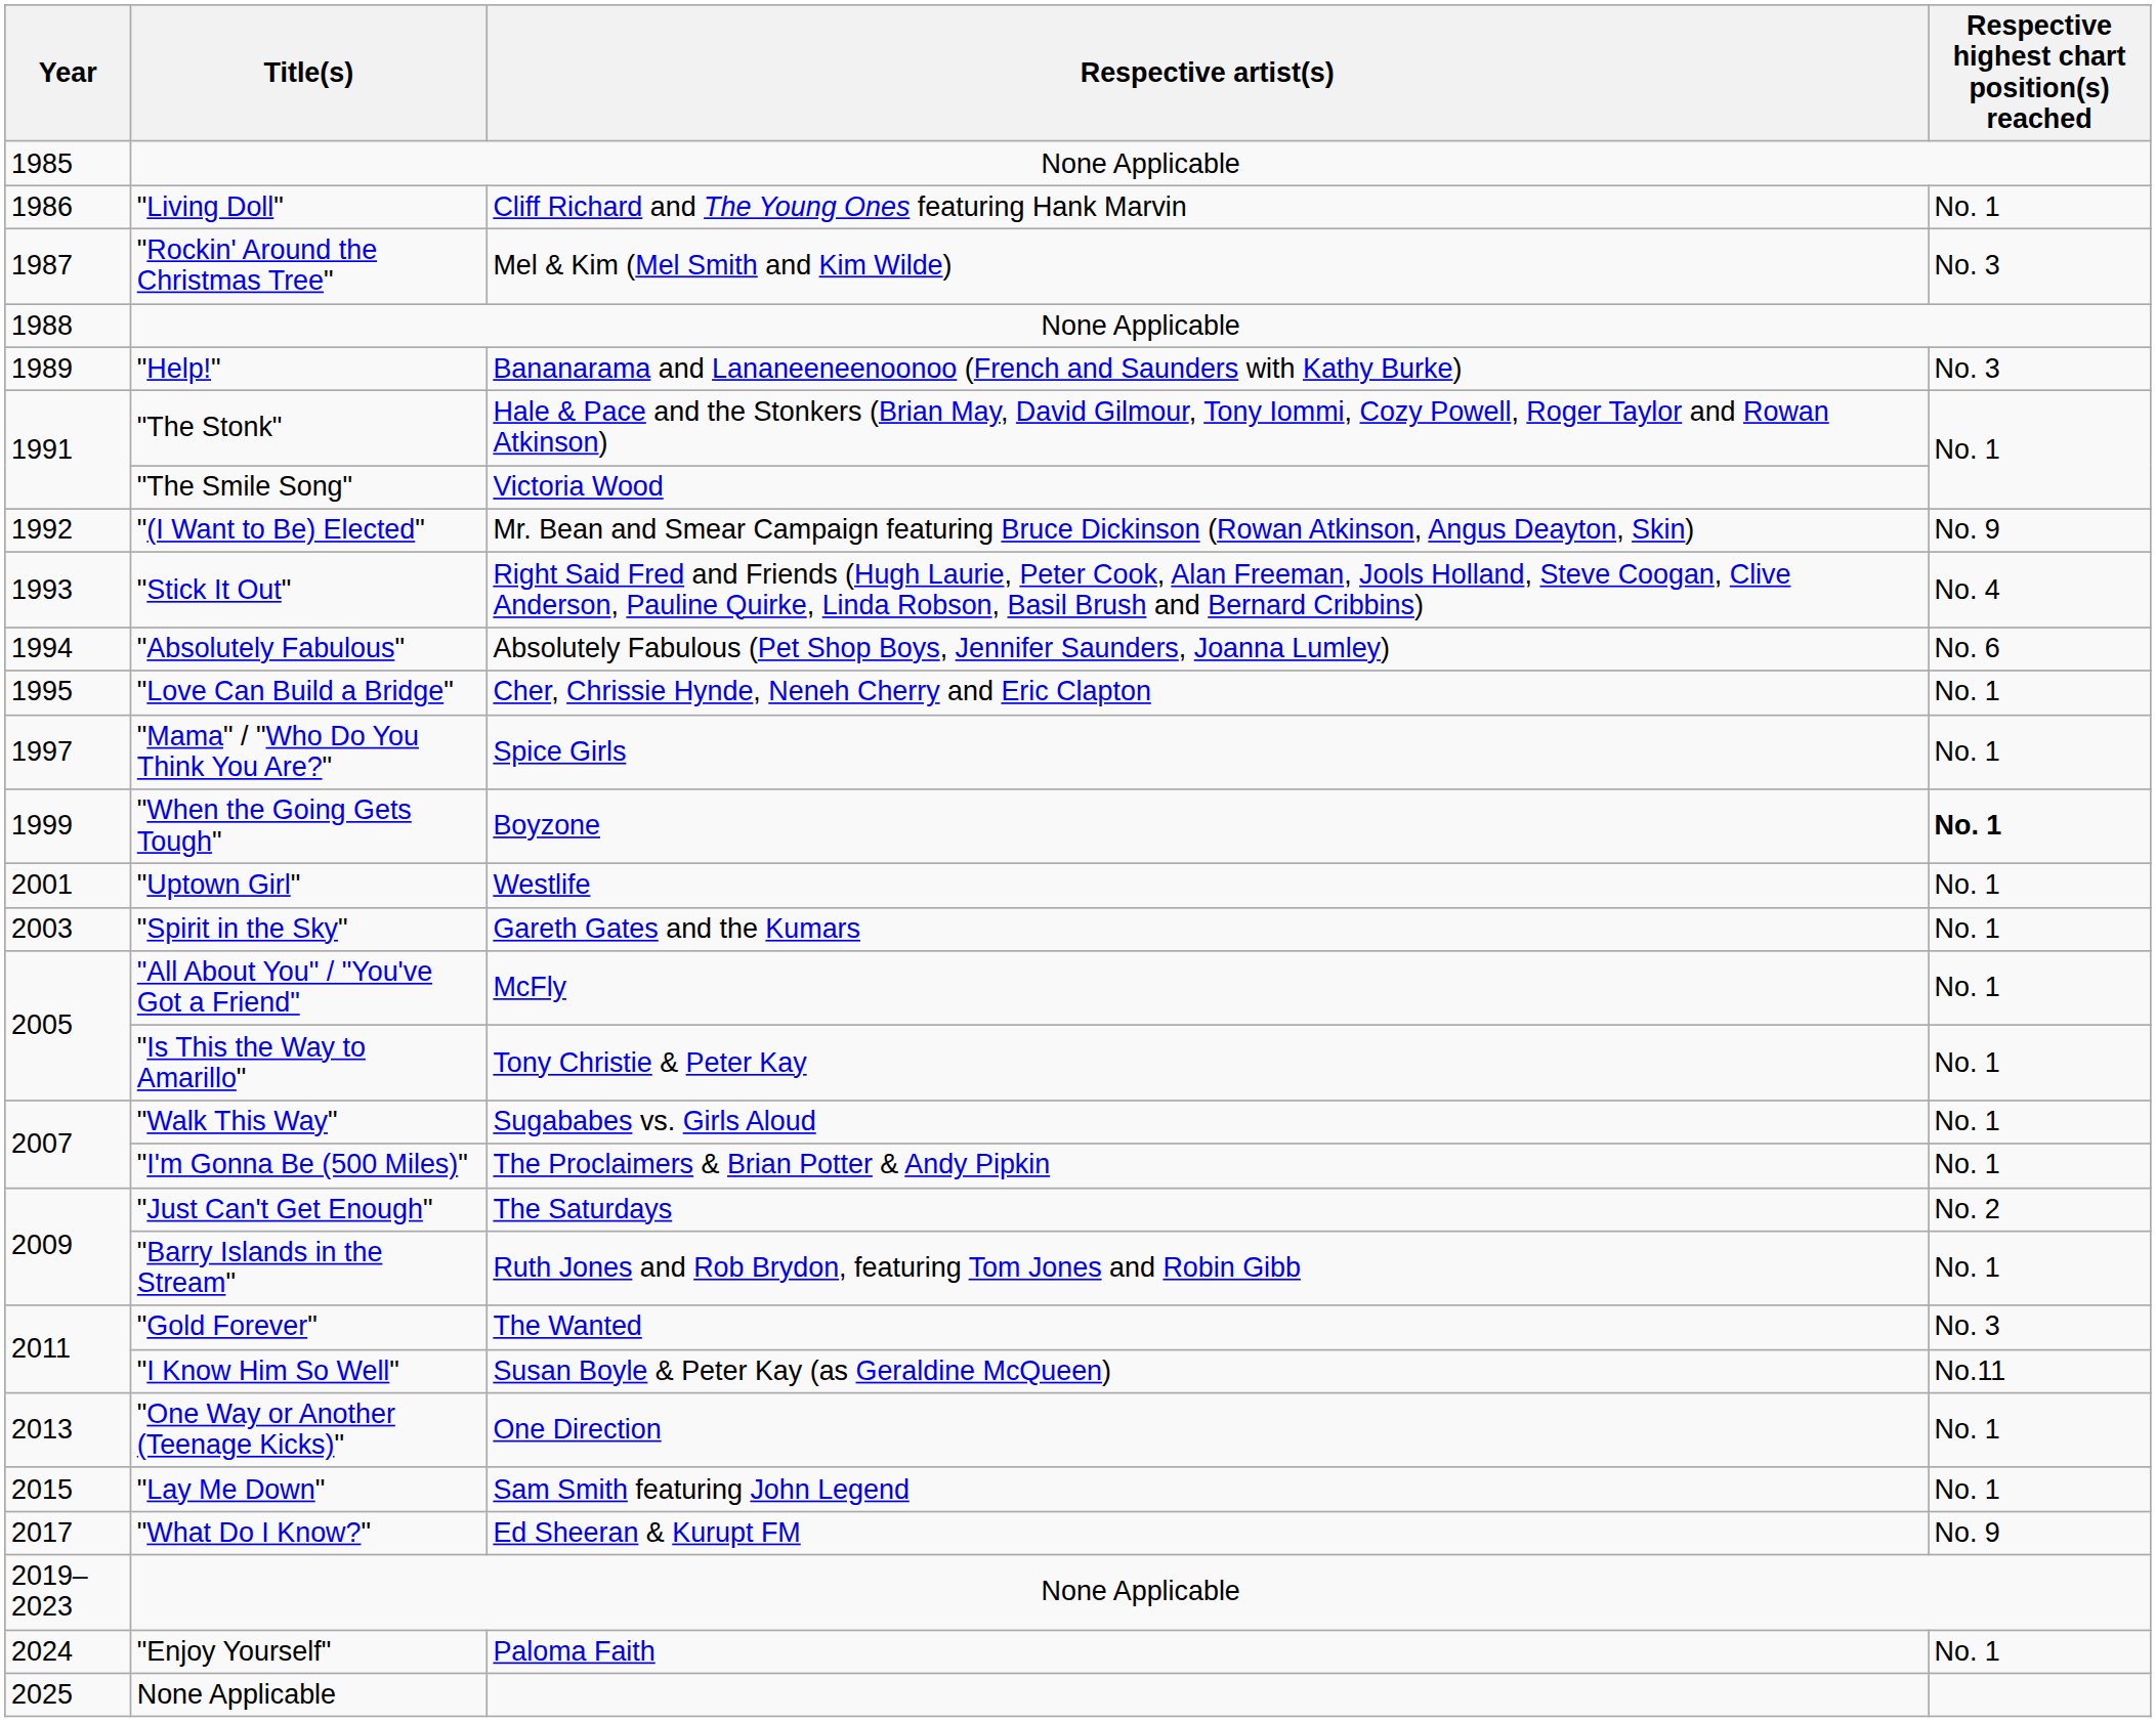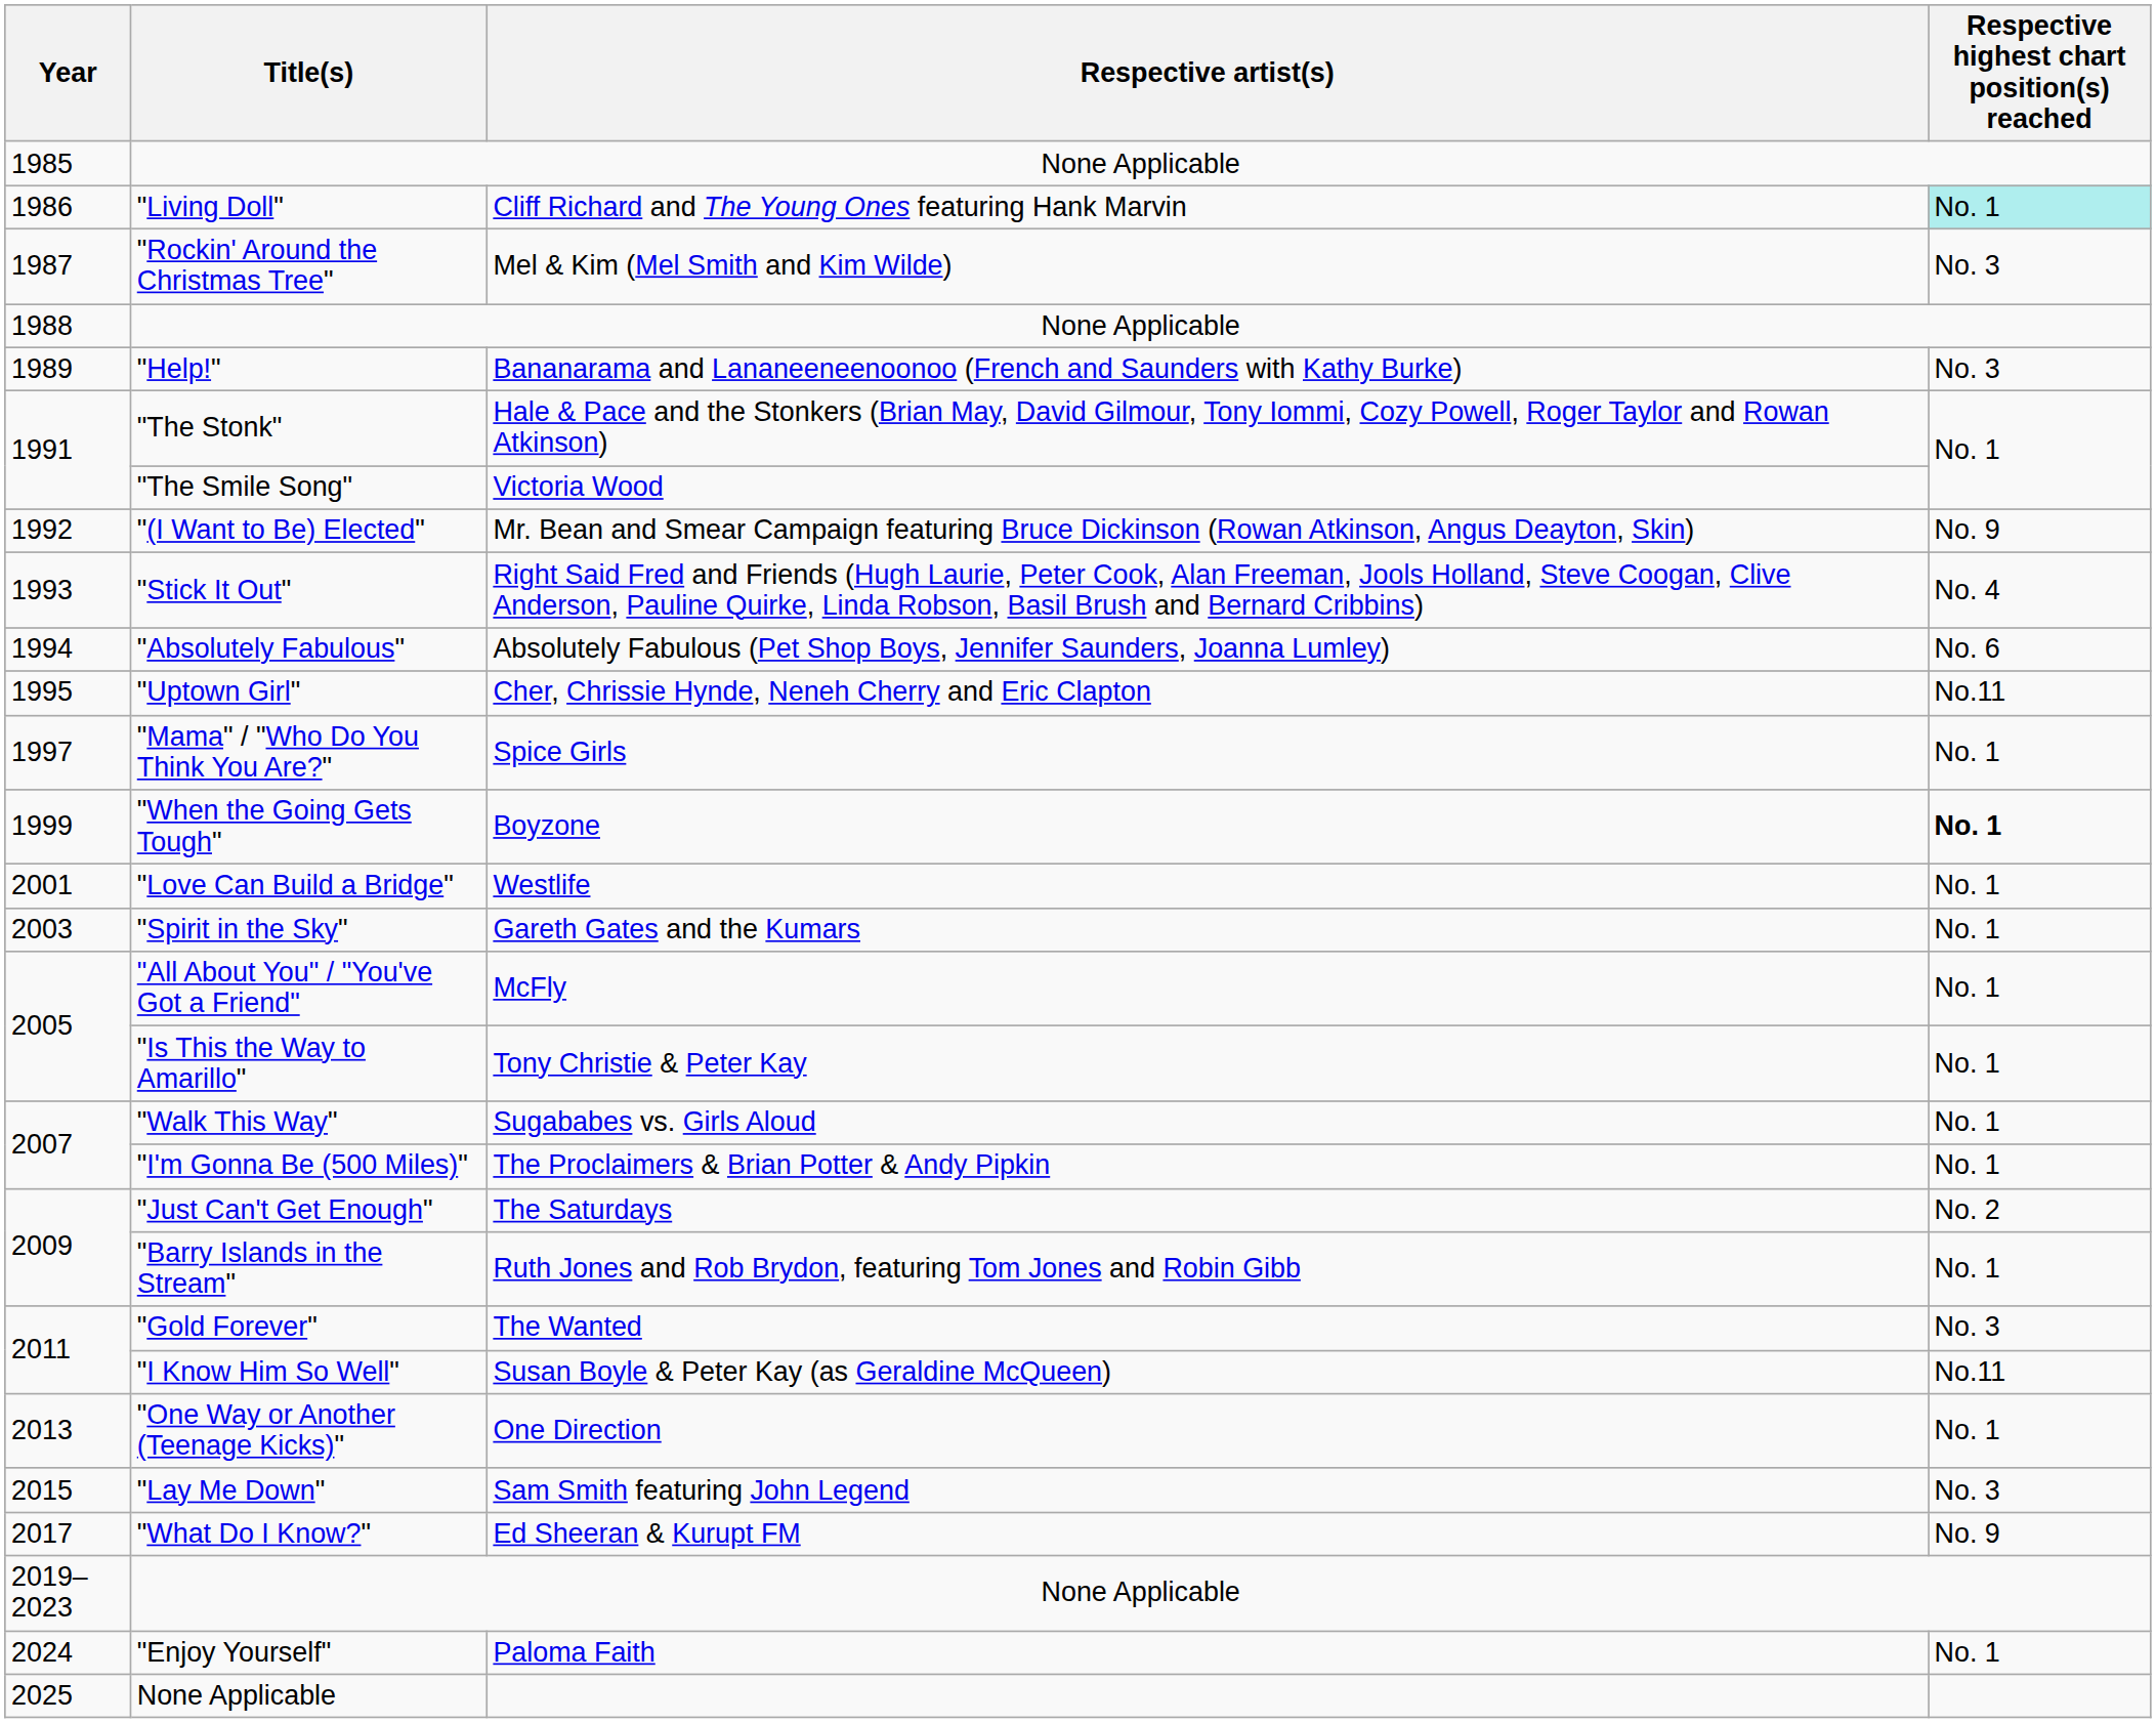 <table class="wikitable">
 <tr>
 <th>Year</th>
 <th>Title(s)</th>
 <th>Respective artist(s)</th>
 <th>Respective<br>highest chart<br>position(s) reached</th>
 </tr>
 <tr>
 <td>1985</td>
 <td colspan=3 align=center>None Applicable</td>
 </tr>
 <tr>
 <td>1986</td>
 <td>"<a href='#'>Living Doll</a>"</td>
 <td><a href='#'>Cliff Richard</a> and <em><a href='#'>The Young Ones</a></em> featuring Hank Marvin</td>
-<td>No. 1</td>
+<td style="background: paleturquoise;">No. 1</td>
 </tr>
 <tr>
 <td>1987</td>
 <td>"<a href='#'>Rockin' Around the Christmas Tree</a>"</td>
 <td>Mel & Kim (<a href='#'>Mel Smith</a> and <a href='#'>Kim Wilde</a>)</td>
 <td>No. 3</td>
 </tr>
 <tr>
 <td>1988</td>
 <td colspan=3 align=center>None Applicable</td>
 </tr>
 <tr>
 <td>1989</td>
 <td>"<a href='#'>Help!</a>"</td>
 <td><a href='#'>Bananarama</a> and <a href='#'>Lananeeneenoonoo</a> (<a href='#'>French and Saunders</a> with <a href='#'>Kathy Burke</a>)</td>
 <td>No. 3</td>
 </tr>
 <tr>
 <td rowspan="2">1991</td>
 <td>"The Stonk"</td>
 <td><a href='#'>Hale & Pace</a> and the Stonkers (<a href='#'>Brian May</a>, <a href='#'>David Gilmour</a>, <a href='#'>Tony Iommi</a>, <a href='#'>Cozy Powell</a>, <a href='#'>Roger Taylor</a> and <a href='#'>Rowan Atkinson</a>)</td>
 <td rowspan="2">No. 1</td>
 </tr>
 <tr>
 <td>"The Smile Song"</td>
 <td><a href='#'>Victoria Wood</a></td>
 </tr>
 <tr>
 <td>1992</td>
 <td>"<a href='#'>(I Want to Be) Elected</a>"</td>
 <td>Mr. Bean and Smear Campaign featuring <a href='#'>Bruce Dickinson</a> (<a href='#'>Rowan Atkinson</a>, <a href='#'>Angus Deayton</a>, <a href='#'>Skin</a>)</td>
 <td>No. 9</td>
 </tr>
 <tr>
 <td>1993</td>
 <td>"<a href='#'>Stick It Out</a>"</td>
 <td><a href='#'>Right Said Fred</a> and Friends (<a href='#'>Hugh Laurie</a>, <a href='#'>Peter Cook</a>, <a href='#'>Alan Freeman</a>, <a href='#'>Jools Holland</a>, <a href='#'>Steve Coogan</a>, <a href='#'>Clive Anderson</a>, <a href='#'>Pauline Quirke</a>, <a href='#'>Linda Robson</a>, <a href='#'>Basil Brush</a> and <a href='#'>Bernard Cribbins</a>)</td>
 <td>No. 4</td>
 </tr>
 <tr>
 <td>1994</td>
 <td>"<a href='#'>Absolutely Fabulous</a>"</td>
 <td>Absolutely Fabulous (<a href='#'>Pet Shop Boys</a>, <a href='#'>Jennifer Saunders</a>, <a href='#'>Joanna Lumley</a>)</td>
 <td>No. 6</td>
 </tr>
 <tr>
 <td>1995</td>
-<td>"<a href='#'>Love Can Build a Bridge</a>"</td>
+<td>"<a href='#'>Uptown Girl</a>"</td>
 <td><a href='#'>Cher</a>, <a href='#'>Chrissie Hynde</a>, <a href='#'>Neneh Cherry</a> and <a href='#'>Eric Clapton</a></td>
-<td>No. 1</td>
+<td>No.11</td>
 </tr>
 <tr>
 <td>1997</td>
 <td>"<a href='#'>Mama</a>" / "<a href='#'>Who Do You Think You Are?</a>"</td>
 <td><a href='#'>Spice Girls</a></td>
 <td>No. 1</td>
 </tr>
 <tr>
 <td>1999</td>
 <td>"<a href='#'>When the Going Gets Tough</a>"</td>
 <td><a href='#'>Boyzone</a></td>
 <td><strong>No. 1</strong></td>
 </tr>
 <tr>
 <td>2001</td>
-<td>"<a href='#'>Uptown Girl</a>"</td>
+<td>"<a href='#'>Love Can Build a Bridge</a>"</td>
 <td><a href='#'>Westlife</a></td>
 <td>No. 1</td>
 </tr>
 <tr>
 <td>2003</td>
 <td>"<a href='#'>Spirit in the Sky</a>"</td>
 <td><a href='#'>Gareth Gates</a> and the <a href='#'>Kumars</a></td>
 <td>No. 1</td>
 </tr>
 <tr>
 <td rowspan="2">2005</td>
 <td><a href='#'>"All About You" / "You've Got a Friend"</a></td>
 <td><a href='#'>McFly</a></td>
 <td>No. 1</td>
 </tr>
 <tr>
 <td>"<a href='#'>Is This the Way to Amarillo</a>" </td>
 <td><a href='#'>Tony Christie</a> & <a href='#'>Peter Kay</a></td>
 <td>No. 1</td>
 </tr>
 <tr>
 <td rowspan="2">2007</td>
 <td>"<a href='#'>Walk This Way</a>"</td>
 <td><a href='#'>Sugababes</a> vs. <a href='#'>Girls Aloud</a></td>
 <td>No. 1</td>
 </tr>
 <tr>
 <td>"<a href='#'>I'm Gonna Be (500 Miles)</a>" </td>
 <td><a href='#'>The Proclaimers</a> & <a href='#'>Brian Potter</a> & <a href='#'>Andy Pipkin</a> </td>
 <td>No. 1</td>
 </tr>
 <tr>
 <td rowspan="2">2009</td>
 <td>"<a href='#'>Just Can't Get Enough</a>"</td>
 <td><a href='#'>The Saturdays</a></td>
 <td>No. 2</td>
 </tr>
 <tr>
 <td>"<a href='#'>Barry Islands in the Stream</a>"</td>
 <td><a href='#'>Ruth Jones</a> and <a href='#'>Rob Brydon</a>, featuring <a href='#'>Tom Jones</a> and <a href='#'>Robin Gibb</a> </td>
 <td>No. 1</td>
 </tr>
 <tr>
 <td rowspan="2">2011</td>
 <td>"<a href='#'>Gold Forever</a>"</td>
 <td><a href='#'>The Wanted</a></td>
 <td>No. 3</td>
 </tr>
 <tr>
 <td>"<a href='#'>I Know Him So Well</a>"</td>
 <td><a href='#'>Susan Boyle</a> & Peter Kay (as <a href='#'>Geraldine McQueen</a>)</td>
 <td>No.11</td>
 </tr>
 <tr>
 <td>2013</td>
 <td>"<a href='#'>One Way or Another (Teenage Kicks)</a>"</td>
 <td><a href='#'>One Direction</a></td>
 <td>No. 1</td>
 </tr>
 <tr>
 <td>2015</td>
 <td>"<a href='#'>Lay Me Down</a>"</td>
 <td><a href='#'>Sam Smith</a> featuring <a href='#'>John Legend</a></td>
-<td>No. 1</td>
+<td>No. 3</td>
 </tr>
 <tr>
 <td>2017</td>
 <td>"<a href='#'>What Do I Know?</a>"</td>
 <td><a href='#'>Ed Sheeran</a> & <a href='#'>Kurupt FM</a></td>
 <td>No. 9</td>
 </tr>
 <tr>
 <td>2019–2023</td>
 <td colspan=3 align=center>None Applicable</td>
 </tr>
 <tr>
 <td>2024</td>
 <td>"Enjoy Yourself"</td>
 <td><a href='#'>Paloma Faith</a></td>
 <td>No. 1</td>
 </tr>
 <tr>
 <td>2025</td>
 <td>None Applicable</td>
 <td></td>
 <td></td>
 </tr>
 </table>
